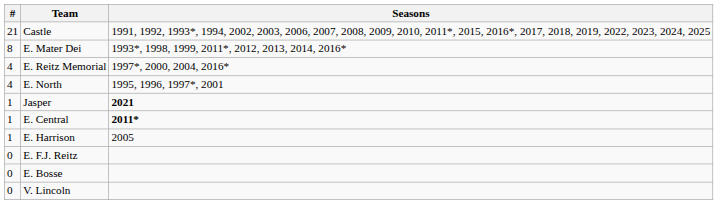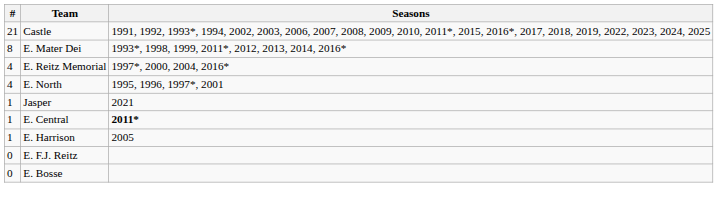 <table class="wikitable" style=>
 <tr>
 <th>#</th>
 <th>Team</th>
 <th>Seasons</th>
 </tr>
 <tr>
 <td>21</td>
 <td>Castle</td>
 <td>1991, 1992, 1993*, 1994, 2002, 2003, 2006, 2007, 2008, 2009, 2010, 2011*, 2015, 2016*, 2017, 2018, 2019, 2022, 2023, 2024, 2025</td>
 </tr>
 <tr>
 <td>8</td>
 <td>E. Mater Dei</td>
 <td>1993*, 1998, 1999, 2011*, 2012, 2013, 2014, 2016*</td>
 </tr>
 <tr>
 <td>4</td>
 <td>E. Reitz Memorial</td>
 <td>1997*, 2000, 2004, 2016*</td>
 </tr>
 <tr>
 <td>4</td>
 <td>E. North</td>
 <td>1995, 1996, 1997*, 2001</td>
 </tr>
 <tr>
 <td>1</td>
 <td>Jasper</td>
-<td><strong>2021</strong></td>
+<td>2021</td>
 </tr>
 <tr>
 <td>1</td>
 <td>E. Central</td>
 <td><strong>2011*</strong></td>
 </tr>
 <tr>
 <td>1</td>
 <td>E. Harrison</td>
 <td>2005</td>
 </tr>
 <tr>
 <td>0</td>
 <td>E. F.J. Reitz</td>
 <td></td>
 </tr>
 <tr>
 <td>0</td>
 <td>E. Bosse</td>
 <td></td>
 </tr>
-<tr>
-<td>0</td>
-<td>V. Lincoln</td>
-<td></td>
-</tr>
 </table>
